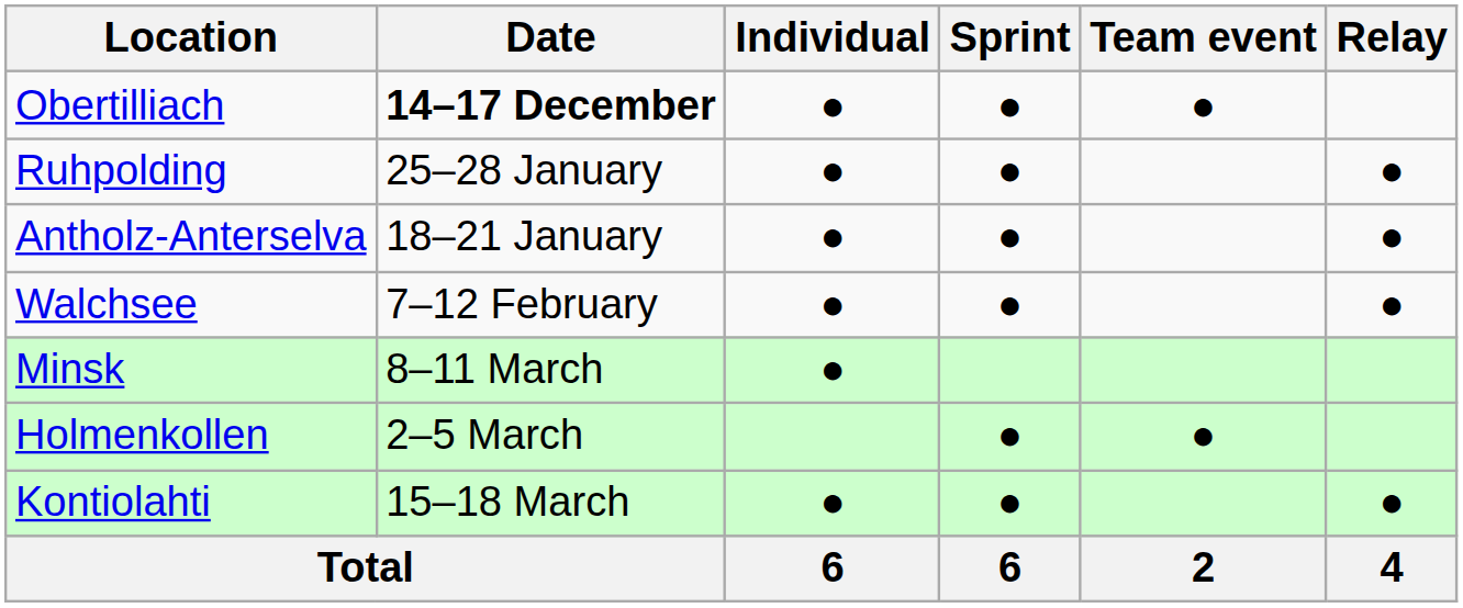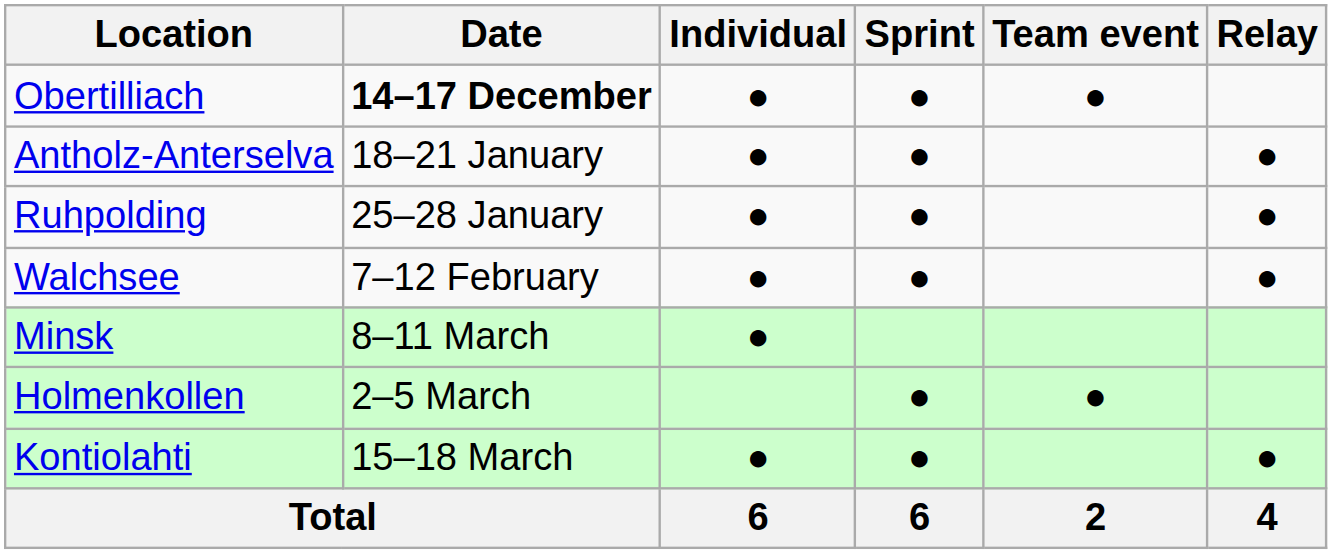 <table class="wikitable" border="1">
 <tr>
 <th>Location</th>
 <th>Date</th>
 <th>Individual</th>
 <th>Sprint</th>
 <th>Team event</th>
 <th>Relay</th>
 </tr>
 <tr align=center>
 <td align=left> <a href='#'>Obertilliach</a></td>
 <td align=left><strong>14–17 December</strong></td>
 <td>● </td>
 <td>● </td>
 <td>●</td>
 <td></td>
 </tr>
 <tr align=center>
-<td align=left> <a href='#'>Ruhpolding</a></td>
-<td align=left>25–28 January</td>
+<td align=left> <a href='#'>Antholz-Anterselva</a></td>
+<td align=left>18–21 January</td>
 <td>● </td>
 <td>● </td>
 <td></td>
 <td>●</td>
 </tr>
 <tr align=center>
-<td align=left> <a href='#'>Antholz-Anterselva</a></td>
-<td align=left>18–21 January</td>
+<td align=left> <a href='#'>Ruhpolding</a></td>
+<td align=left>25–28 January</td>
 <td>● </td>
 <td>● </td>
 <td></td>
 <td>●</td>
 </tr>
 <tr align=center>
 <td align=left> <a href='#'>Walchsee</a></td>
 <td align=left>7–12 February</td>
 <td>● </td>
 <td>● </td>
 <td></td>
 <td>●</td>
 </tr>
 <tr align=center style="background:#ccffcc">
 <td align=left> <a href='#'>Minsk</a></td>
 <td align=left>8–11 March</td>
 <td>● </td>
 <td></td>
 <td></td>
 <td></td>
 </tr>
 <tr align=center style="background:#ccffcc">
 <td align=left> <a href='#'>Holmenkollen</a></td>
 <td align=left>2–5 March</td>
 <td></td>
 <td>● </td>
 <td>●</td>
 <td></td>
 </tr>
 <tr align=center style="background:#ccffcc">
 <td align=left> <a href='#'>Kontiolahti</a></td>
 <td align=left>15–18 March</td>
 <td>● </td>
 <td>● </td>
 <td></td>
 <td>●</td>
 </tr>
 <tr align=center>
 <th colspan="2">Total</th>
 <th>6</th>
 <th>6</th>
 <th>2</th>
 <th>4</th>
 </tr>
 </table>
